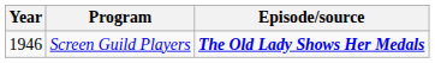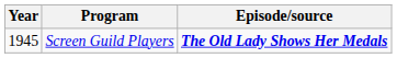 <table class="wikitable">
 <tr>
 <th>Year</th>
 <th>Program</th>
 <th>Episode/source</th>
 </tr>
 <tr>
-<td>1946</td>
+<td>1945</td>
 <td><em><a href='#'>Screen Guild Players</a></em></td>
 <td><strong><em><a href='#'>The Old Lady Shows Her Medals</a></em></strong></td>
 </tr>
 </table>
